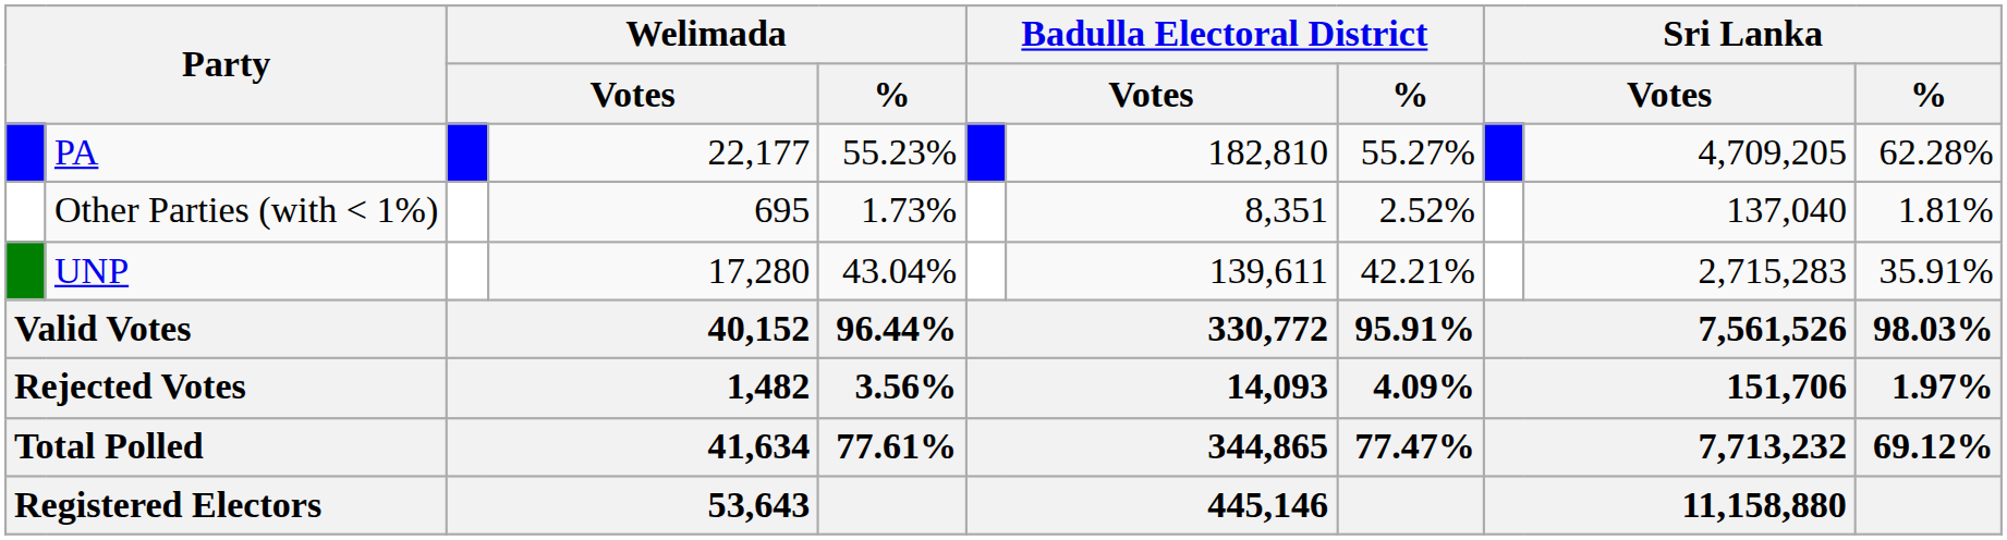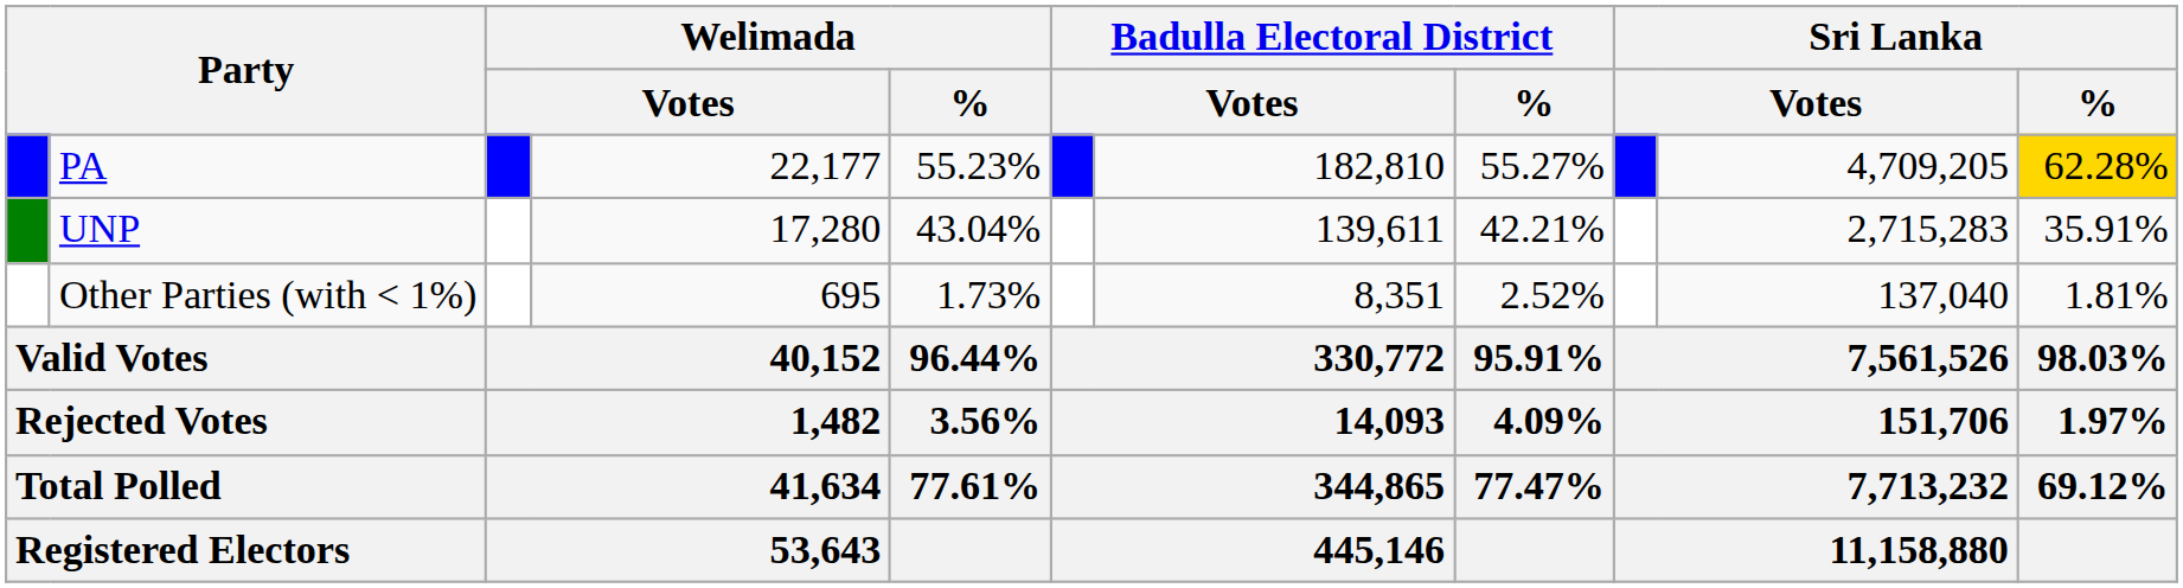 <table class="wikitable">
 <tr>
 <th colspan="2" width="144px"rowspan="2">Party</th>
 <th colspan="3" width="216px">Welimada</th>
 <th colspan="3" width="216px"><a href='#'>Badulla Electoral District</a></th>
 <th colspan="3" width="216px">Sri Lanka</th>
 </tr>
 <tr>
 <th colspan="2" width="144px">Votes</th>
 <th>%</th>
 <th colspan="2" width="144px">Votes</th>
 <th>%</th>
 <th colspan="2" width="144px">Votes</th>
 <th>%</th>
 </tr>
 <tr>
 <td style="background-color:blue;" width="10px"></td>
 <td style="text-align:left;"><a href='#'>PA</a></td>
 <td style="background-color:blue;" width="10px"></td>
 <td style="text-align:right;">22,177</td>
 <td style="text-align:right;">55.23%</td>
 <td style="background-color:blue;" width="10px"></td>
 <td style="text-align:right;">182,810</td>
 <td style="text-align:right;">55.27%</td>
 <td style="background-color:blue;" width="10px"></td>
 <td style="text-align:right;">4,709,205</td>
-<td style="text-align:right;">62.28%</td>
+<td style="background: gold; text-align:right;">62.28%</td>
+</tr>
+<tr>
+<td style="background-color:green;" width="10px"></td>
+<td style="text-align:left;"><a href='#'>UNP</a></td>
+<td style="background-color:white;" width="10px"></td>
+<td style="text-align:right;">17,280</td>
+<td style="text-align:right;">43.04%</td>
+<td style="background-color:white;" width="10px"></td>
+<td style="text-align:right;">139,611</td>
+<td style="text-align:right;">42.21%</td>
+<td style="background-color:white;" width="10px"></td>
+<td style="text-align:right;">2,715,283</td>
+<td style="text-align:right;">35.91%</td>
 </tr>
 <tr>
 <td style="background-color:white;" width="10px"></td>
 <td style="text-align:left;">Other Parties (with < 1%)</td>
 <td style="background-color:white;" width="10px"></td>
 <td style="text-align:right;">695</td>
 <td style="text-align:right;">1.73%</td>
 <td style="background-color:white;" width="10px"></td>
 <td style="text-align:right;">8,351</td>
 <td style="text-align:right;">2.52%</td>
 <td style="background-color:white;" width="10px"></td>
 <td style="text-align:right;">137,040</td>
 <td style="text-align:right;">1.81%</td>
-</tr>
-<tr>
-<td style="background-color:green;" width="10px"></td>
-<td style="text-align:left;"><a href='#'>UNP</a></td>
-<td style="background-color:white;" width="10px"></td>
-<td style="text-align:right;">17,280</td>
-<td style="text-align:right;">43.04%</td>
-<td style="background-color:white;" width="10px"></td>
-<td style="text-align:right;">139,611</td>
-<td style="text-align:right;">42.21%</td>
-<td style="background-color:white;" width="10px"></td>
-<td style="text-align:right;">2,715,283</td>
-<td style="text-align:right;">35.91%</td>
 </tr>
 <tr>
 <th colspan="2" width="144px"style="text-align:left;">Valid Votes</th>
 <th style="text-align:right;"colspan="2" width="144px">40,152</th>
 <th style="text-align:right;">96.44%</th>
 <th style="text-align:right;"colspan="2" width="144px">330,772</th>
 <th style="text-align:right;">95.91%</th>
 <th style="text-align:right;"colspan="2" width="144px">7,561,526</th>
 <th style="text-align:right;">98.03%</th>
 </tr>
 <tr>
 <th colspan="2" width="144px"style="text-align:left;">Rejected Votes</th>
 <th style="text-align:right;"colspan="2" width="144px">1,482</th>
 <th style="text-align:right;">3.56%</th>
 <th style="text-align:right;"colspan="2" width="144px">14,093</th>
 <th style="text-align:right;">4.09%</th>
 <th style="text-align:right;"colspan="2" width="144px">151,706</th>
 <th style="text-align:right;">1.97%</th>
 </tr>
 <tr>
 <th colspan="2" width="144px"style="text-align:left;">Total Polled</th>
 <th style="text-align:right;"colspan="2" width="144px">41,634</th>
 <th style="text-align:right;">77.61%</th>
 <th style="text-align:right;"colspan="2" width="144px">344,865</th>
 <th style="text-align:right;">77.47%</th>
 <th style="text-align:right;"colspan="2" width="144px">7,713,232</th>
 <th style="text-align:right;">69.12%</th>
 </tr>
 <tr>
 <th colspan="2" width="144px"style="text-align:left;">Registered Electors</th>
 <th style="text-align:right;"colspan="2" width="144px">53,643</th>
 <th></th>
 <th style="text-align:right;"colspan="2" width="144px">445,146</th>
 <th></th>
 <th style="text-align:right;"colspan="2" width="144px">11,158,880</th>
 <th></th>
 </tr>
 </table>
